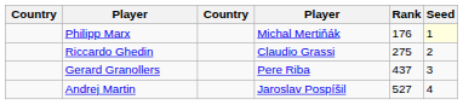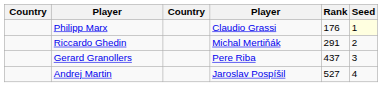 <table class="sortable wikitable">
 <tr>
 <th width="70">Country</th>
 <th width="175">Player</th>
 <th width="70">Country</th>
 <th width="175">Player</th>
 <th>Rank</th>
 <th>Seed</th>
 </tr>
 <tr>
 <td></td>
 <td><a href='#'>Philipp Marx</a></td>
 <td></td>
-<td><a href='#'>Michal Mertiňák</a></td>
+<td><a href='#'>Claudio Grassi</a></td>
 <td>176</td>
 <td style="background: lightyellow;">1</td>
 </tr>
 <tr>
 <td></td>
 <td><a href='#'>Riccardo Ghedin</a></td>
 <td></td>
-<td><a href='#'>Claudio Grassi</a></td>
-<td>275</td>
+<td><a href='#'>Michal Mertiňák</a></td>
+<td>291</td>
 <td>2</td>
 </tr>
 <tr>
 <td></td>
 <td><a href='#'>Gerard Granollers</a></td>
 <td></td>
 <td><a href='#'>Pere Riba</a></td>
 <td>437</td>
 <td>3</td>
 </tr>
 <tr>
 <td></td>
 <td><a href='#'>Andrej Martin</a></td>
 <td></td>
 <td><a href='#'>Jaroslav Pospíšil</a></td>
 <td>527</td>
 <td>4</td>
 </tr>
 </table>
